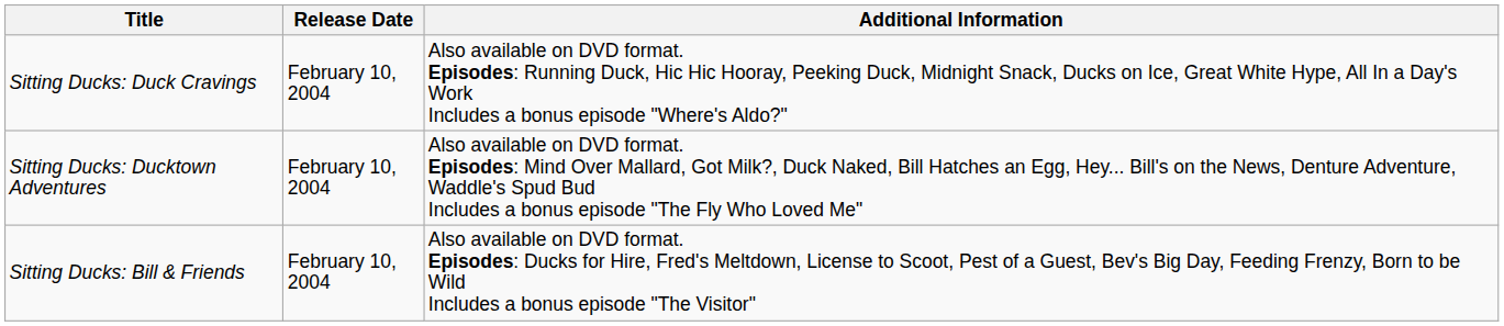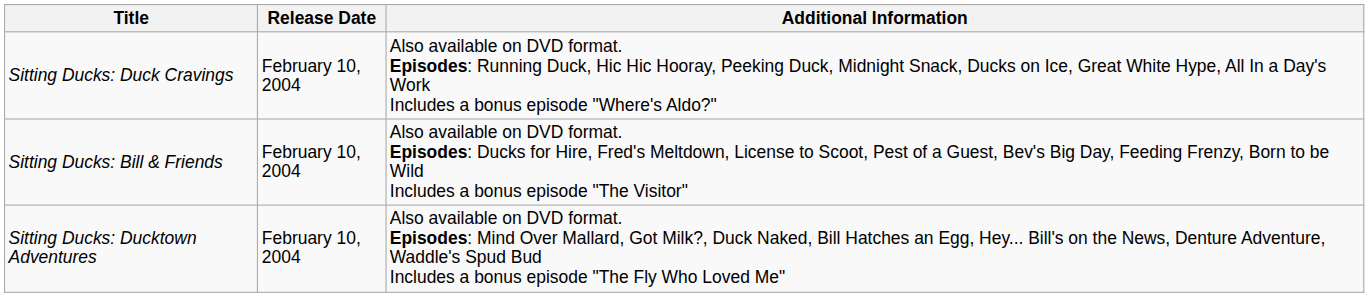 <table class="wikitable">
 <tr>
 <th width="225">Title</th>
 <th width="110">Release Date</th>
 <th>Additional Information</th>
 </tr>
 <tr>
 <td><em>Sitting Ducks: Duck Cravings</em></td>
 <td>February 10, 2004</td>
 <td>Also available on DVD format.<br><strong>Episodes</strong>: Running Duck, Hic Hic Hooray, Peeking Duck, Midnight Snack, Ducks on Ice, Great White Hype, All In a Day's Work<br>Includes a bonus episode "Where's Aldo?"</td>
 </tr>
 <tr>
+<td><em>Sitting Ducks: Bill & Friends</em></td>
+<td>February 10, 2004</td>
+<td>Also available on DVD format.<br><strong>Episodes</strong>: Ducks for Hire, Fred's Meltdown, License to Scoot, Pest of a Guest, Bev's Big Day, Feeding Frenzy, Born to be Wild<br>Includes a bonus episode "The Visitor"</td>
+</tr>
+<tr>
 <td><em>Sitting Ducks: Ducktown Adventures</em></td>
 <td>February 10, 2004</td>
 <td>Also available on DVD format.<br><strong>Episodes</strong>: Mind Over Mallard, Got Milk?, Duck Naked, Bill Hatches an Egg, Hey... Bill's on the News, Denture Adventure, Waddle's Spud Bud<br>Includes a bonus episode "The Fly Who Loved Me"</td>
 </tr>
-<tr>
-<td><em>Sitting Ducks: Bill & Friends</em></td>
-<td>February 10, 2004</td>
-<td>Also available on DVD format.<br><strong>Episodes</strong>: Ducks for Hire, Fred's Meltdown, License to Scoot, Pest of a Guest, Bev's Big Day, Feeding Frenzy, Born to be Wild<br>Includes a bonus episode "The Visitor"</td>
-</tr>
 </table>
